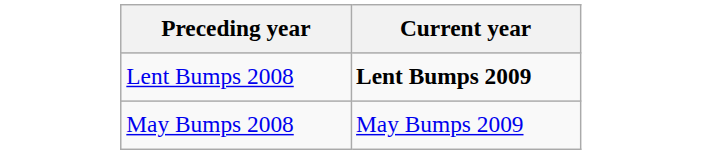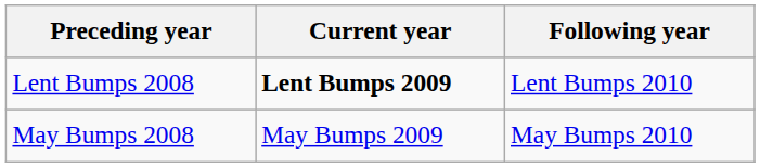 <table class="wikitable" style="margin:1em auto; height:100px" align="center">
 <tr>
 <th width=150>Preceding year</th>
 <th width=150>Current year</th>
+<th width=150>Following year</th>
 </tr>
 <tr>
 <td><a href='#'>Lent Bumps 2008</a></td>
 <td><strong>Lent Bumps 2009</strong></td>
+<td><a href='#'>Lent Bumps 2010</a></td>
 </tr>
 <tr>
 <td><a href='#'>May Bumps 2008</a></td>
 <td><a href='#'>May Bumps 2009</a></td>
+<td><a href='#'>May Bumps 2010</a></td>
 </tr>
 </table>
